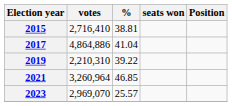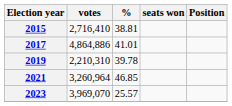 <table class="wikitable">
 <tr>
 <th>Election year</th>
 <th>votes</th>
 <th>%</th>
 <th>seats won</th>
 <th>Position</th>
 </tr>
 <tr>
 <th><a href='#'>2015</a></th>
 <td>2,716,410</td>
 <td>38.81</td>
 <td></td>
 <td></td>
 </tr>
 <tr>
 <th><a href='#'>2017</a></th>
 <td>4,864,886</td>
-<td>41.04</td>
+<td>41.01</td>
 <td></td>
 <td></td>
 </tr>
 <tr>
 <th><a href='#'>2019</a></th>
 <td>2,210,310</td>
-<td>39.22</td>
+<td>39.78</td>
 <td></td>
 <td></td>
 </tr>
 <tr>
 <th><a href='#'>2021</a></th>
 <td>3,260,964</td>
 <td>46.85</td>
 <td></td>
 <td></td>
 </tr>
 <tr>
 <th><a href='#'>2023</a></th>
-<td>2,969,070</td>
+<td>3,969,070</td>
 <td>25.57</td>
 <td></td>
 <td></td>
 </tr>
 <tr>
 </tr>
 </table>
